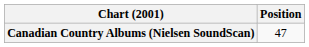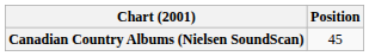 <table class="wikitable plainrowheaders" style="text-align:center">
 <tr>
 <th scope="col">Chart (2001)</th>
 <th scope="col">Position</th>
 </tr>
 <tr>
 <th scope="row">Canadian Country Albums (Nielsen SoundScan)</th>
-<td>47</td>
+<td>45</td>
 </tr>
 </table>
